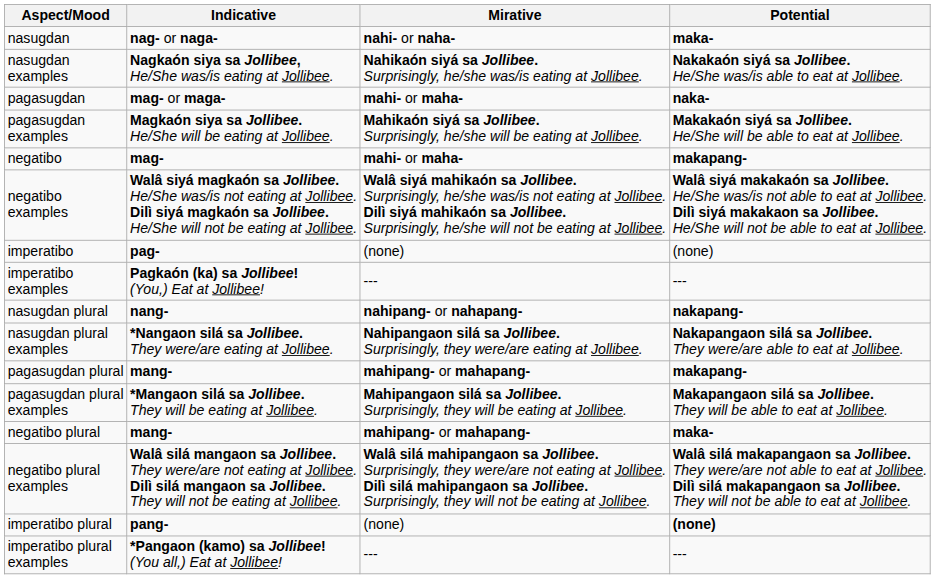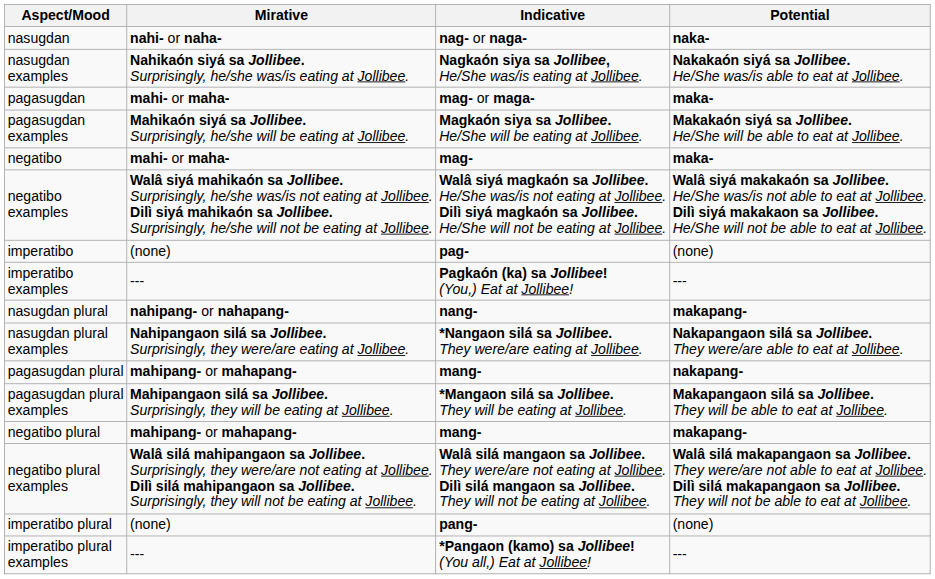 <table class="wikitable">
 <tr>
 <th>Aspect/Mood</th>
+<th>Mirative</th>
 <th>Indicative</th>
-<th>Mirative</th>
 <th>Potential</th>
 </tr>
 <tr>
 <td>nasugdan</td>
+<td><strong>nahi-</strong> or <strong>naha-</strong></td>
 <td><strong>nag-</strong> or <strong>naga-</strong></td>
-<td><strong>nahi-</strong> or <strong>naha-</strong></td>
-<td><strong>maka-</strong></td>
+<td><strong>naka-</strong></td>
 </tr>
 <tr>
 <td>nasugdan<br>examples</td>
+<td><strong>Nahikaón siyá sa <em>Jollibee</em>.</strong><br><em>Surprisingly, he/she was/is eating at <u>Jollibee</u>.</em></td>
 <td><strong>Nagkaón siya sa <em>Jollibee</em>,</strong><br><em>He/She was/is eating at <u>Jollibee</u>.</em></td>
-<td><strong>Nahikaón siyá sa <em>Jollibee</em>.</strong><br><em>Surprisingly, he/she was/is eating at <u>Jollibee</u>.</em></td>
 <td><strong>Nakakaón siyá sa <em>Jollibee</em>.</strong><br><em>He/She was/is able to eat at <u>Jollibee</u>.</em></td>
 </tr>
 <tr>
 <td>pagasugdan</td>
+<td><strong>mahi-</strong> or <strong>maha-</strong></td>
 <td><strong>mag-</strong> or <strong>maga-</strong></td>
-<td><strong>mahi-</strong> or <strong>maha-</strong></td>
-<td><strong>naka-</strong></td>
+<td><strong>maka-</strong></td>
 </tr>
 <tr>
 <td>pagasugdan<br>examples</td>
+<td><strong>Mahikaón siyá sa <em>Jollibee</em>.</strong><br><em>Surprisingly, he/she will be eating at <u>Jollibee</u>.</em></td>
 <td><strong>Magkaón siya sa <em>Jollibee</em>.</strong><br><em>He/She will be eating at <u>Jollibee</u>.</em></td>
-<td><strong>Mahikaón siyá sa <em>Jollibee</em>.</strong><br><em>Surprisingly, he/she will be eating at <u>Jollibee</u>.</em></td>
 <td><strong>Makakaón siyá sa <em>Jollibee</em>.</strong><br><em>He/She will be able to eat at <u>Jollibee</u>.</em></td>
 </tr>
 <tr>
 <td>negatibo</td>
+<td><strong>mahi-</strong> or <strong>maha-</strong></td>
 <td><strong>mag-</strong></td>
-<td><strong>mahi-</strong> or <strong>maha-</strong></td>
-<td><strong>makapang-</strong></td>
+<td><strong>maka-</strong></td>
 </tr>
 <tr>
 <td>negatibo<br>examples</td>
+<td><strong>Walâ siyá mahikaón sa <em>Jollibee</em>.</strong><br><em>Surprisingly, he/she was/is not eating at <u>Jollibee</u>.</em><br><strong>Dilì siyá mahikaón sa <em>Jollibee</em>.</strong><br><em>Surprisingly, he/she will not be eating at <u>Jollibee</u>.</em></td>
 <td><strong>Walâ siyá magkaón sa <em>Jollibee</em>.</strong><br><em>He/She was/is not eating at <u>Jollibee</u>.</em><br><strong>Dilì siyá magkaón sa <em>Jollibee</em>.</strong><br><em>He/She will not be eating at <u>Jollibee</u>.</em></td>
-<td><strong>Walâ siyá mahikaón sa <em>Jollibee</em>.</strong><br><em>Surprisingly, he/she was/is not eating at <u>Jollibee</u>.</em><br><strong>Dilì siyá mahikaón sa <em>Jollibee</em>.</strong><br><em>Surprisingly, he/she will not be eating at <u>Jollibee</u>.</em></td>
 <td><strong>Walâ siyá makakaón sa <em>Jollibee</em>.</strong><br><em>He/She was/is not able to eat at <u>Jollibee</u>.</em><br><strong>Dilì siyá makakaon sa <em>Jollibee</em>.</strong><br><em>He/She will not be able to eat at <u>Jollibee</u>.</em></td>
 </tr>
 <tr>
 <td>imperatibo</td>
+<td>(none)</td>
 <td><strong>pag-</strong></td>
-<td>(none)</td>
 <td>(none)</td>
 </tr>
 <tr>
 <td>imperatibo<br>examples</td>
+<td>---</td>
 <td><strong>Pagkaón (ka) sa <em>Jollibee</em>!</strong><br><em>(You,) Eat at <u>Jollibee</u>!</em></td>
-<td>---</td>
 <td>---</td>
 </tr>
 <tr>
 <td>nasugdan plural</td>
+<td><strong>nahipang-</strong> or <strong>nahapang-</strong></td>
 <td><strong>nang-</strong></td>
-<td><strong>nahipang-</strong> or <strong>nahapang-</strong></td>
-<td><strong>nakapang-</strong></td>
+<td><strong>makapang-</strong></td>
 </tr>
 <tr>
 <td>nasugdan plural<br>examples</td>
+<td><strong>Nahipangaon silá sa <em>Jollibee</em>.</strong><br><em>Surprisingly, they were/are eating at <u>Jollibee</u>.</em></td>
 <td><strong>*Nangaon silá sa <em>Jollibee</em>.</strong><br><em>They were/are eating at <u>Jollibee</u>.</em></td>
-<td><strong>Nahipangaon silá sa <em>Jollibee</em>.</strong><br><em>Surprisingly, they were/are eating at <u>Jollibee</u>.</em></td>
 <td><strong>Nakapangaon silá sa <em>Jollibee</em>.</strong><br><em>They were/are able to eat at <u>Jollibee</u>.</em></td>
 </tr>
 <tr>
 <td>pagasugdan plural</td>
+<td><strong>mahipang-</strong> or <strong>mahapang-</strong></td>
 <td><strong>mang-</strong></td>
-<td><strong>mahipang-</strong> or <strong>mahapang-</strong></td>
-<td><strong>makapang-</strong></td>
+<td><strong>nakapang-</strong></td>
 </tr>
 <tr>
 <td>pagasugdan plural<br>examples</td>
+<td><strong>Mahipangaon silá sa <em>Jollibee</em>.</strong><br><em>Surprisingly, they will be eating at <u>Jollibee</u>.</em></td>
 <td><strong>*Mangaon silá sa <em>Jollibee</em>.</strong><br><em>They will be eating at <u>Jollibee</u>.</em></td>
-<td><strong>Mahipangaon silá sa <em>Jollibee</em>.</strong><br><em>Surprisingly, they will be eating at <u>Jollibee</u>.</em></td>
 <td><strong>Makapangaon silá sa <em>Jollibee</em>.</strong><br><em>They will be able to eat at <u>Jollibee</u>.</em></td>
 </tr>
 <tr>
 <td>negatibo plural</td>
+<td><strong>mahipang-</strong> or <strong>mahapang-</strong></td>
 <td><strong>mang-</strong></td>
-<td><strong>mahipang-</strong> or <strong>mahapang-</strong></td>
-<td><strong>maka-</strong></td>
+<td><strong>makapang-</strong></td>
 </tr>
 <tr>
 <td>negatibo plural<br>examples</td>
+<td><strong>Walâ silá mahipangaon sa <em>Jollibee</em>.</strong><br><em>Surprisingly, they were/are not eating at <u>Jollibee</u>.</em><br><strong>Dilì silá mahipangaon sa <em>Jollibee</em>.</strong><br><em>Surprisingly, they will not be eating at <u>Jollibee</u>.</em></td>
 <td><strong>Walâ silá mangaon sa <em>Jollibee</em>.</strong><br><em>They were/are not eating at <u>Jollibee</u>.</em><br><strong>Dilì silá mangaon sa <em>Jollibee</em>.</strong><br><em>They will not be eating at <u>Jollibee</u>.</em></td>
-<td><strong>Walâ silá mahipangaon sa <em>Jollibee</em>.</strong><br><em>Surprisingly, they were/are not eating at <u>Jollibee</u>.</em><br><strong>Dilì silá mahipangaon sa <em>Jollibee</em>.</strong><br><em>Surprisingly, they will not be eating at <u>Jollibee</u>.</em></td>
 <td><strong>Walâ silá makapangaon sa <em>Jollibee</em>.</strong><br><em>They were/are not able to eat at <u>Jollibee</u>.</em><br><strong>Dilì silá makapangaon sa <em>Jollibee</em>.</strong><br><em>They will not be able to eat at <u>Jollibee</u>.</em></td>
 </tr>
 <tr>
 <td>imperatibo plural</td>
+<td>(none)</td>
 <td><strong>pang-</strong></td>
 <td>(none)</td>
-<td><strong>(none)</strong></td>
 </tr>
 <tr>
 <td>imperatibo plural<br>examples</td>
+<td>---</td>
 <td><strong>*Pangaon (kamo) sa <em>Jollibee</em>!</strong><br><em>(You all,) Eat at <u>Jollibee</u>!</em></td>
-<td>---</td>
 <td>---</td>
 </tr>
 </table>
